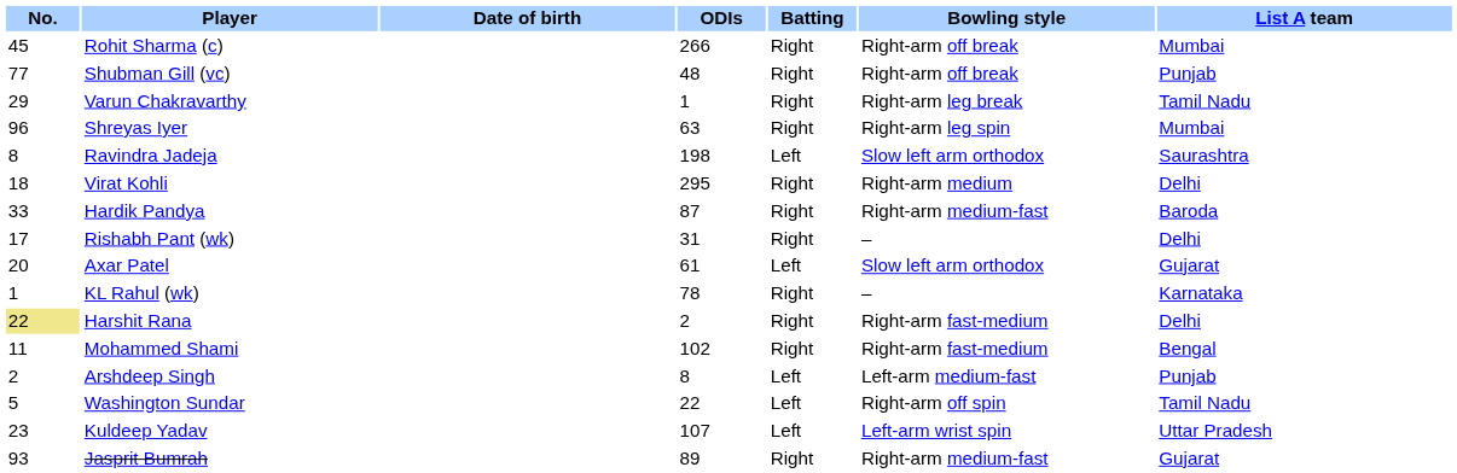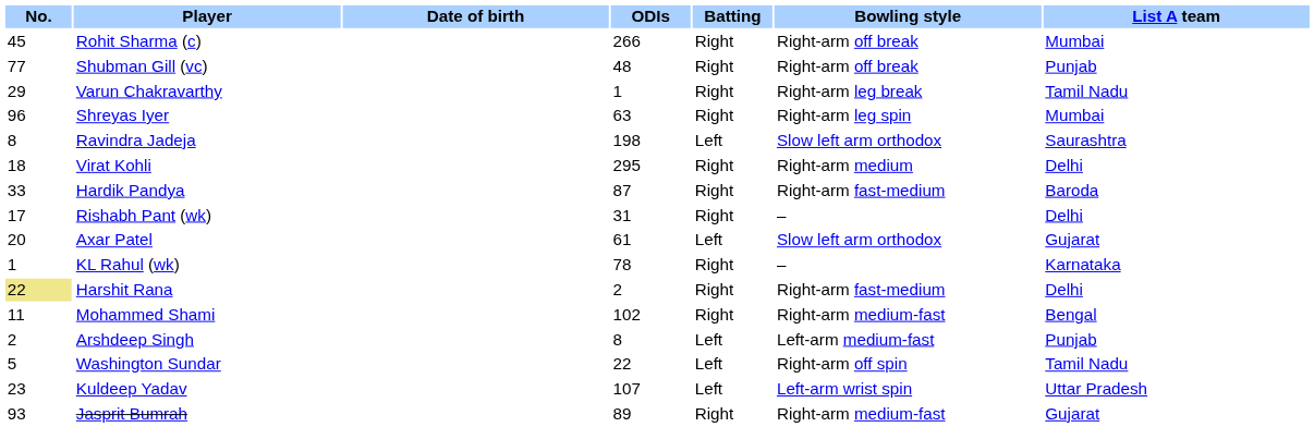 <table border="0" cellspacing="2" cellpadding="2" style="width:100%;">
 <tr style="background:#aad0ff;">
 <th width=5%>No.</th>
 <th width="20%">Player</th>
 <th width=20%>Date of birth</th>
 <th width=6%>ODIs</th>
 <th width=6%>Batting</th>
 <th width=20%>Bowling style</th>
 <th width=20%><a href='#'>List A</a> team</th>
 </tr>
 <tr>
 <td>45</td>
 <td><a href='#'>Rohit Sharma</a> (<a href='#'>c</a>)</td>
 <td></td>
 <td>266</td>
 <td>Right</td>
 <td>Right-arm <a href='#'>off break</a></td>
 <td> <a href='#'>Mumbai</a></td>
 </tr>
 <tr>
 <td>77</td>
 <td><a href='#'>Shubman Gill</a> (<a href='#'>vc</a>)</td>
 <td></td>
 <td>48</td>
 <td>Right</td>
 <td>Right-arm <a href='#'>off break</a></td>
 <td> <a href='#'>Punjab</a></td>
 </tr>
 <tr>
 <td>29</td>
 <td><a href='#'>Varun Chakravarthy</a></td>
 <td></td>
 <td>1</td>
 <td>Right</td>
 <td>Right-arm <a href='#'>leg break</a></td>
 <td> <a href='#'>Tamil Nadu</a></td>
 </tr>
 <tr>
 <td>96</td>
 <td><a href='#'>Shreyas Iyer</a></td>
 <td></td>
 <td>63</td>
 <td>Right</td>
 <td>Right-arm <a href='#'>leg spin</a></td>
 <td> <a href='#'>Mumbai</a></td>
 </tr>
 <tr>
 <td>8</td>
 <td><a href='#'>Ravindra Jadeja</a></td>
 <td></td>
 <td>198</td>
 <td>Left</td>
 <td><a href='#'>Slow left arm orthodox</a></td>
 <td> <a href='#'>Saurashtra</a></td>
 </tr>
 <tr>
 <td>18</td>
 <td><a href='#'>Virat Kohli</a></td>
 <td></td>
 <td>295</td>
 <td>Right</td>
 <td>Right-arm <a href='#'>medium</a></td>
 <td> <a href='#'>Delhi</a></td>
 </tr>
 <tr>
 <td>33</td>
 <td><a href='#'>Hardik Pandya</a></td>
 <td></td>
 <td>87</td>
 <td>Right</td>
-<td>Right-arm <a href='#'>medium-fast</a></td>
+<td>Right-arm <a href='#'>fast-medium</a></td>
 <td> <a href='#'>Baroda</a></td>
 </tr>
 <tr>
 <td>17</td>
 <td><a href='#'>Rishabh Pant</a> (<a href='#'>wk</a>)</td>
 <td></td>
 <td>31</td>
 <td>Right</td>
 <td>–</td>
 <td> <a href='#'>Delhi</a></td>
 </tr>
 <tr>
 <td>20</td>
 <td><a href='#'>Axar Patel</a></td>
 <td></td>
 <td>61</td>
 <td>Left</td>
 <td><a href='#'>Slow left arm orthodox</a></td>
 <td> <a href='#'>Gujarat</a></td>
 </tr>
 <tr>
 <td>1</td>
 <td><a href='#'>KL Rahul</a> (<a href='#'>wk</a>)</td>
 <td></td>
 <td>78</td>
 <td>Right</td>
 <td>–</td>
 <td> <a href='#'>Karnataka</a></td>
 </tr>
 <tr>
 <td style="background: khaki;">22</td>
 <td><a href='#'>Harshit Rana</a></td>
 <td></td>
 <td>2</td>
 <td>Right</td>
 <td>Right-arm <a href='#'>fast-medium</a></td>
 <td> <a href='#'>Delhi</a></td>
 </tr>
 <tr>
 <td>11</td>
 <td><a href='#'>Mohammed Shami</a></td>
 <td></td>
 <td>102</td>
 <td>Right</td>
-<td>Right-arm <a href='#'>fast-medium</a></td>
+<td>Right-arm <a href='#'>medium-fast</a></td>
 <td> <a href='#'>Bengal</a></td>
 </tr>
 <tr>
 <td>2</td>
 <td><a href='#'>Arshdeep Singh</a></td>
 <td></td>
 <td>8</td>
 <td>Left</td>
 <td>Left-arm <a href='#'>medium-fast</a></td>
 <td> <a href='#'>Punjab</a></td>
 </tr>
 <tr>
 <td>5</td>
 <td><a href='#'>Washington Sundar</a></td>
 <td></td>
 <td>22</td>
 <td>Left</td>
 <td>Right-arm <a href='#'>off spin</a></td>
 <td> <a href='#'>Tamil Nadu</a></td>
 </tr>
 <tr>
 <td>23</td>
 <td><a href='#'>Kuldeep Yadav</a></td>
 <td></td>
 <td>107</td>
 <td>Left</td>
 <td><a href='#'>Left-arm wrist spin</a></td>
 <td> <a href='#'>Uttar Pradesh</a></td>
 </tr>
 <tr>
 <td>93</td>
 <td><s><a href='#'>Jasprit Bumrah</a></s></td>
 <td></td>
 <td>89</td>
 <td>Right</td>
 <td>Right-arm <a href='#'>medium-fast</a></td>
 <td> <a href='#'>Gujarat</a></td>
 </tr>
 <tr>
 </tr>
 </table>
